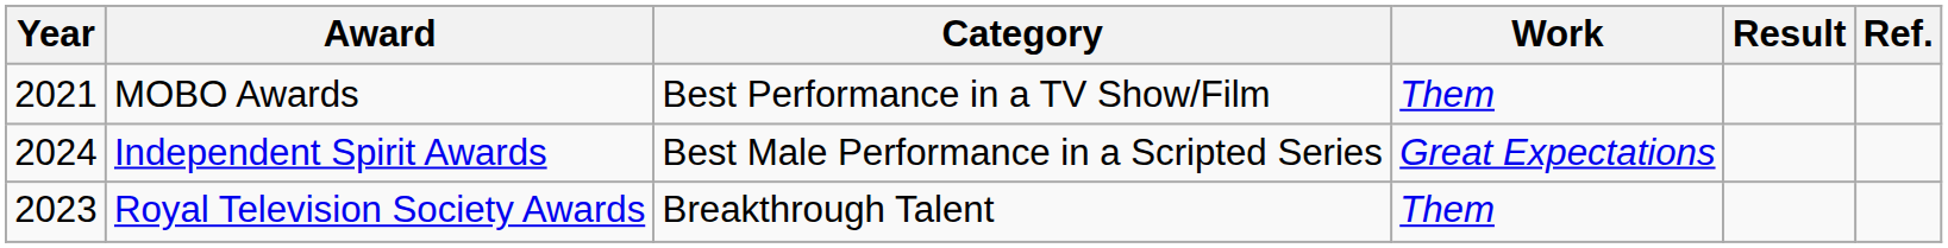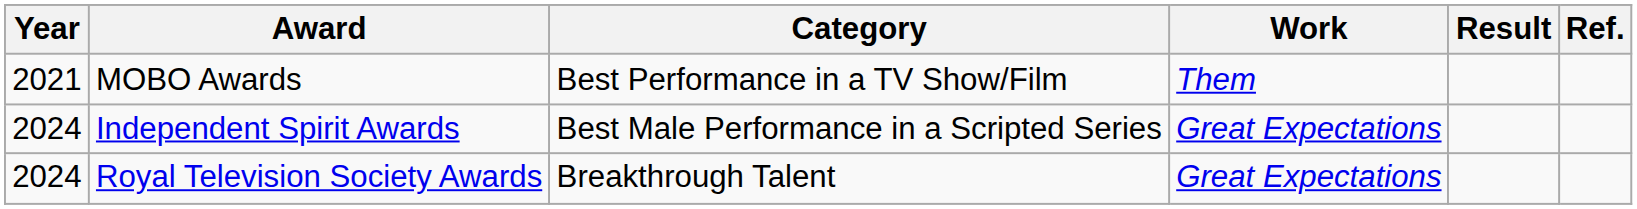 <table class="wikitable">
 <tr>
 <th scope="col">Year</th>
 <th scope="col">Award</th>
 <th scope="col">Category</th>
 <th scope="col">Work</th>
 <th scope="col">Result</th>
 <th>Ref.</th>
 </tr>
 <tr>
 <td rowspan="1">2021</td>
 <td>MOBO Awards</td>
 <td>Best Performance in a TV Show/Film</td>
 <td><em><a href='#'>Them</a></em></td>
 <td></td>
 <td></td>
 </tr>
 <tr>
 <td>2024</td>
 <td><a href='#'>Independent Spirit Awards</a></td>
 <td>Best Male Performance in a Scripted Series</td>
 <td><em><a href='#'>Great Expectations</a></em></td>
 <td></td>
 <td></td>
 </tr>
 <tr>
-<td>2023</td>
+<td>2024</td>
 <td><a href='#'>Royal Television Society Awards</a></td>
 <td>Breakthrough Talent</td>
-<td><em><a href='#'>Them</a></em></td>
+<td><em><a href='#'>Great Expectations</a></em></td>
 <td></td>
 <td></td>
 </tr>
 </table>
